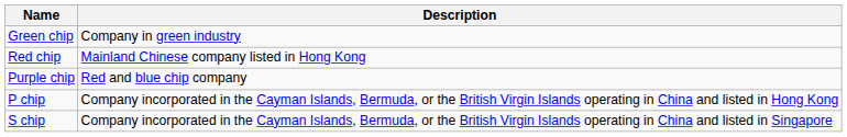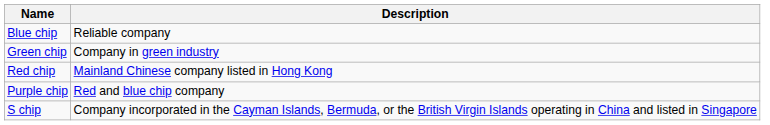 <table class="wikitable">
 <tr>
 <th>Name</th>
 <th>Description</th>
+</tr>
+<tr>
+<td><a href='#'>Blue chip</a></td>
+<td>Reliable company</td>
 </tr>
 <tr>
 <td><a href='#'>Green chip</a></td>
 <td>Company in <a href='#'>green industry</a></td>
 </tr>
 <tr>
 <td><a href='#'>Red chip</a></td>
 <td><a href='#'>Mainland Chinese</a> company listed in <a href='#'>Hong Kong</a></td>
 </tr>
 <tr>
 <td><a href='#'>Purple chip</a></td>
 <td><a href='#'>Red</a> and <a href='#'>blue chip</a> company</td>
 </tr>
 <tr>
-<td><a href='#'>P chip</a></td>
-<td>Company incorporated in the <a href='#'>Cayman Islands</a>, <a href='#'>Bermuda</a>, or the <a href='#'>British Virgin Islands</a> operating in <a href='#'>China</a> and listed in <a href='#'>Hong Kong</a></td>
-</tr>
-<tr>
 <td><a href='#'>S chip</a></td>
 <td>Company incorporated in the <a href='#'>Cayman Islands</a>, <a href='#'>Bermuda</a>, or the <a href='#'>British Virgin Islands</a> operating in <a href='#'>China</a> and listed in <a href='#'>Singapore</a></td>
 </tr>
 </table>
